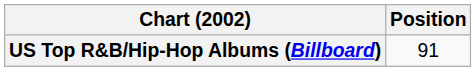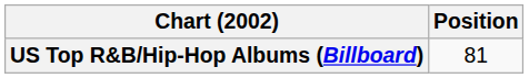 <table class="wikitable plainrowheaders" style="text-align:center">
 <tr>
 <th scope="col">Chart (2002)</th>
 <th scope="col">Position</th>
 </tr>
 <tr>
 <th scope="row">US Top R&B/Hip-Hop Albums (<em><a href='#'>Billboard</a></em>)</th>
-<td>91</td>
+<td>81</td>
 </tr>
 </table>
